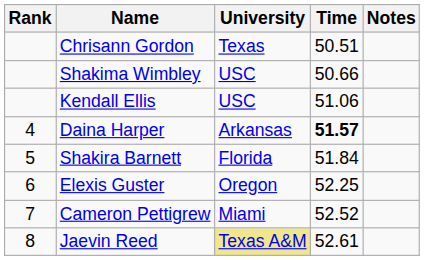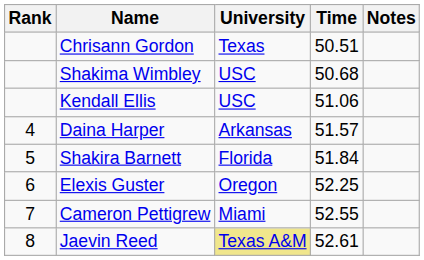 <table class="wikitable sortable" style="text-align:center">
 <tr>
 <th>Rank</th>
 <th>Name</th>
 <th>University</th>
 <th>Time</th>
 <th>Notes</th>
 </tr>
 <tr>
 <td></td>
 <td align=left><a href='#'>Chrisann Gordon</a> </td>
 <td align=left><a href='#'>Texas</a></td>
 <td>50.51</td>
 <td></td>
 </tr>
 <tr>
 <td></td>
 <td align=left><a href='#'>Shakima Wimbley</a></td>
 <td align="left"><a href='#'>USC</a></td>
-<td>50.66</td>
+<td>50.68</td>
 <td></td>
 </tr>
 <tr>
 <td></td>
 <td align=left><a href='#'>Kendall Ellis</a></td>
 <td align=left><a href='#'>USC</a></td>
 <td>51.06</td>
 <td></td>
 </tr>
 <tr>
 <td>4</td>
 <td align=left><a href='#'>Daina Harper</a></td>
 <td align="left"><a href='#'>Arkansas</a></td>
-<td><strong>51.57</strong></td>
+<td>51.57</td>
 <td></td>
 </tr>
 <tr>
 <td>5</td>
 <td align=left><a href='#'>Shakira Barnett</a></td>
 <td align="left"><a href='#'>Florida</a></td>
 <td>51.84</td>
 <td></td>
 </tr>
 <tr>
 <td>6</td>
 <td align=left><a href='#'>Elexis Guster</a></td>
 <td align="left"><a href='#'>Oregon</a></td>
 <td>52.25</td>
 <td></td>
 </tr>
 <tr>
 <td>7</td>
 <td align=left><a href='#'>Cameron Pettigrew</a></td>
 <td align=left><a href='#'>Miami</a></td>
-<td>52.52</td>
+<td>52.55</td>
 <td></td>
 </tr>
 <tr>
 <td>8</td>
 <td align=left><a href='#'>Jaevin Reed</a></td>
 <td align="left" style="background: khaki;"><a href='#'>Texas A&M</a></td>
 <td>52.61</td>
 <td></td>
 </tr>
 </table>
